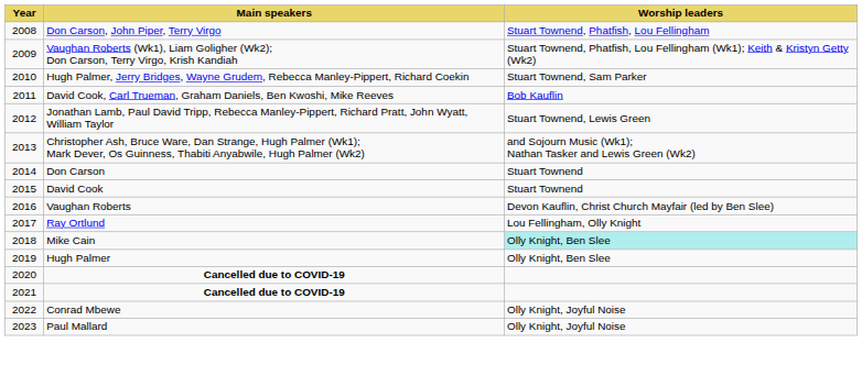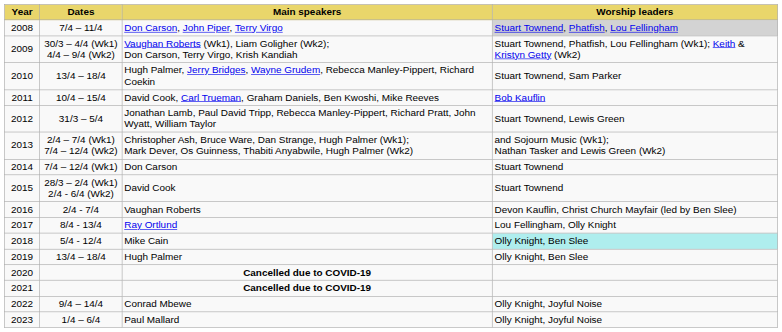 <table class="wikitable">
 <tr>
 <td align="center" style="background:#e9d66b;" scope="col" width="50"><strong>Year</strong></td>
+<td align="center" style="background:#e9d66b;" scope="col" width="125"><strong>Dates</strong></td>
 <td align="center" style="background:#e9d66b;"><strong>Main speakers</strong></td>
 <td align="center" style="background:#e9d66b;"><strong>Worship leaders</strong></td>
 </tr>
 <tr>
 <td align="center">2008</td>
+<td align="center">7/4 – 11/4</td>
 <td><a href='#'>Don Carson</a>, <a href='#'>John Piper</a>, <a href='#'>Terry Virgo</a></td>
-<td><a href='#'>Stuart Townend</a>, <a href='#'>Phatfish</a>, <a href='#'>Lou Fellingham</a></td>
+<td style="background: lightgrey;"><a href='#'>Stuart Townend</a>, <a href='#'>Phatfish</a>, <a href='#'>Lou Fellingham</a></td>
 </tr>
 <tr>
 <td align="center">2009</td>
+<td align="center">30/3 – 4/4 (Wk1)<br>4/4 – 9/4 (Wk2)</td>
 <td><a href='#'>Vaughan Roberts</a> (Wk1), Liam Goligher (Wk2);<br>Don Carson, Terry Virgo, Krish Kandiah</td>
 <td>Stuart Townend, Phatfish, Lou Fellingham (Wk1); <a href='#'>Keith</a> & <a href='#'>Kristyn Getty</a> (Wk2)</td>
 </tr>
 <tr>
 <td align="center">2010</td>
+<td align="center">13/4 – 18/4</td>
 <td>Hugh Palmer, <a href='#'>Jerry Bridges</a>, <a href='#'>Wayne Grudem</a>, Rebecca Manley-Pippert, Richard Coekin</td>
 <td>Stuart Townend, Sam Parker</td>
 </tr>
 <tr>
 <td align="center">2011</td>
+<td align="center">10/4 – 15/4</td>
 <td>David Cook, <a href='#'>Carl Trueman</a>, Graham Daniels, Ben Kwoshi, Mike Reeves</td>
 <td><a href='#'>Bob Kauflin</a></td>
 </tr>
 <tr>
 <td align="center">2012</td>
+<td align="center">31/3 – 5/4</td>
 <td>Jonathan Lamb, Paul David Tripp, Rebecca Manley-Pippert, Richard Pratt, John Wyatt, William Taylor</td>
 <td>Stuart Townend, Lewis Green</td>
 </tr>
 <tr>
 <td align="center">2013</td>
+<td align="center">2/4 – 7/4 (Wk1)<br>7/4 – 12/4 (Wk2)</td>
 <td>Christopher Ash, Bruce Ware, Dan Strange, Hugh Palmer (Wk1); <br>Mark Dever, Os Guinness, Thabiti Anyabwile, Hugh Palmer (Wk2)</td>
 <td> and Sojourn Music (Wk1);<br>Nathan Tasker and Lewis Green (Wk2)</td>
 </tr>
 <tr>
 <td align="center">2014</td>
+<td align="center">7/4 – 12/4 (Wk1)</td>
 <td>Don Carson</td>
 <td>Stuart Townend</td>
 </tr>
 <tr>
 <td align="center">2015</td>
+<td align="center">28/3 – 2/4 (Wk1)<br>2/4 - 6/4 (Wk2)</td>
 <td>David Cook</td>
 <td>Stuart Townend</td>
 </tr>
 <tr>
 <td align="center">2016</td>
+<td align="center">2/4 - 7/4</td>
 <td>Vaughan Roberts</td>
 <td>Devon Kauflin, Christ Church Mayfair (led by Ben Slee)</td>
 </tr>
 <tr>
 <td align="center">2017</td>
+<td align="center">8/4 - 13/4</td>
 <td><a href='#'>Ray Ortlund</a></td>
 <td>Lou Fellingham, Olly Knight</td>
 </tr>
 <tr>
 <td align="center">2018</td>
+<td align="center">5/4 - 12/4</td>
 <td>Mike Cain</td>
 <td style="background: paleturquoise;">Olly Knight, Ben Slee</td>
 </tr>
 <tr>
 <td align="center">2019</td>
+<td align="center">13/4 – 18/4</td>
 <td>Hugh Palmer</td>
 <td>Olly Knight, Ben Slee</td>
 </tr>
 <tr>
 <td align="center">2020</td>
+<td></td>
 <td align="center"><strong>Cancelled due to COVID-19</strong></td>
 <td></td>
 </tr>
 <tr>
 <td align="center">2021</td>
+<td></td>
 <td align="center"><strong>Cancelled due to COVID-19</strong></td>
 <td></td>
 </tr>
 <tr>
 <td align="center">2022</td>
+<td align="center">9/4 – 14/4</td>
 <td>Conrad Mbewe</td>
 <td>Olly Knight, Joyful Noise</td>
 </tr>
 <tr>
 <td align="center">2023</td>
+<td align="center">1/4 – 6/4</td>
 <td>Paul Mallard</td>
 <td>Olly Knight, Joyful Noise</td>
 </tr>
 </table>
